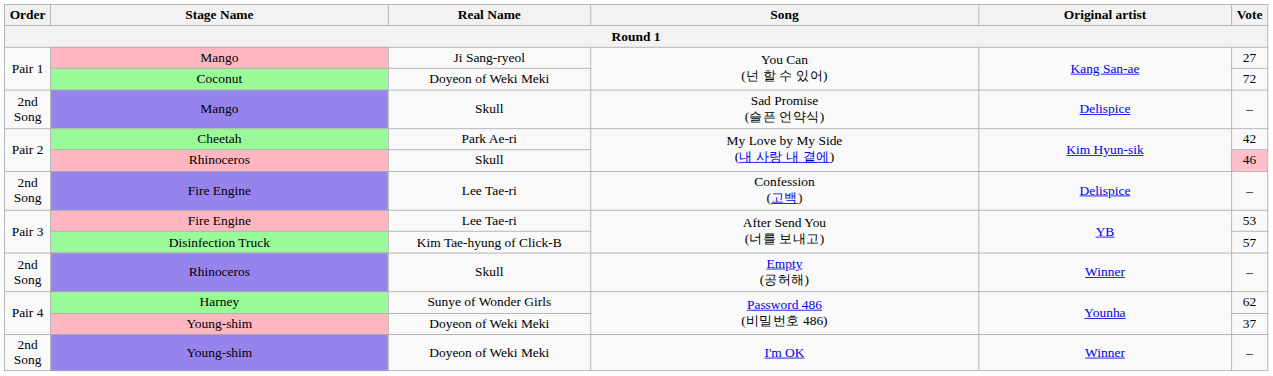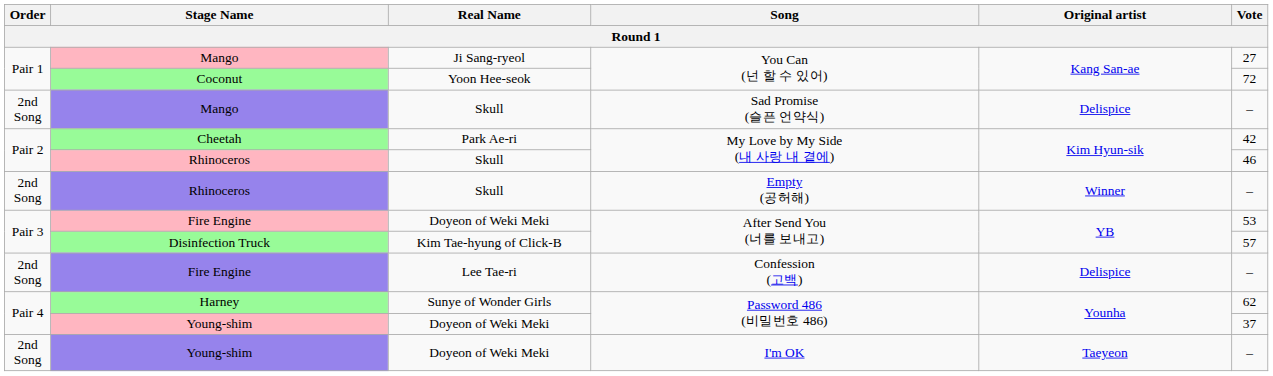 <table class="wikitable" style="text-align:center; width:95%;">
 <tr>
 <th style="width:1%;">Order</th>
 <th style="width:20%;">Stage Name</th>
 <th style="width:12%;">Real Name</th>
 <th style="width:23%;">Song</th>
 <th style="width:15%;">Original artist</th>
 <th style="width:1%;">Vote</th>
 </tr>
 <tr>
 <th colspan=6>Round 1</th>
 </tr>
 <tr>
 <td rowspan=2>Pair 1</td>
 <td bgcolor="lightpink">Mango</td>
 <td>Ji Sang-ryeol</td>
 <td rowspan=2>You Can<br>(넌 할 수 있어)</td>
 <td rowspan=2><a href='#'>Kang San-ae</a></td>
 <td>27</td>
 </tr>
 <tr>
 <td bgcolor="palegreen">Coconut</td>
-<td>Doyeon of Weki Meki</td>
+<td>Yoon Hee-seok</td>
 <td>72</td>
 </tr>
 <tr>
 <td>2nd Song</td>
 <td bgcolor="#9683EC">Mango</td>
 <td>Skull</td>
 <td>Sad Promise<br>(슬픈 언약식)</td>
 <td><a href='#'>Delispice</a></td>
 <td>–</td>
 </tr>
 <tr>
 <td rowspan=2>Pair 2</td>
 <td bgcolor="palegreen">Cheetah</td>
 <td>Park Ae-ri</td>
 <td rowspan=2>My Love by My Side<br>(<a href='#'>내 사랑 내 곁에</a>)</td>
 <td rowspan=2><a href='#'>Kim Hyun-sik</a></td>
 <td>42</td>
 </tr>
 <tr>
 <td bgcolor="lightpink">Rhinoceros</td>
 <td>Skull</td>
-<td style="background: pink;">46</td>
+<td>46</td>
 </tr>
 <tr>
 <td>2nd Song</td>
-<td bgcolor="#9683EC">Fire Engine</td>
-<td>Lee Tae-ri</td>
-<td>Confession<br>(<a href='#'>고백</a>)</td>
-<td><a href='#'>Delispice</a></td>
+<td bgcolor="#9683EC">Rhinoceros</td>
+<td>Skull</td>
+<td><a href='#'>Empty</a><br>(공허해)</td>
+<td><a href='#'>Winner</a></td>
 <td>–</td>
 </tr>
 <tr>
 <td rowspan=2>Pair 3</td>
 <td bgcolor="lightpink">Fire Engine</td>
-<td>Lee Tae-ri</td>
+<td>Doyeon of Weki Meki</td>
 <td rowspan=2>After Send You<br>(너를 보내고)</td>
 <td rowspan=2><a href='#'>YB</a></td>
 <td>53</td>
 </tr>
 <tr>
 <td bgcolor="palegreen">Disinfection Truck</td>
 <td>Kim Tae-hyung of Click-B</td>
 <td>57</td>
 </tr>
 <tr>
 <td>2nd Song</td>
-<td bgcolor="#9683EC">Rhinoceros</td>
-<td>Skull</td>
-<td><a href='#'>Empty</a><br>(공허해)</td>
-<td><a href='#'>Winner</a></td>
+<td bgcolor="#9683EC">Fire Engine</td>
+<td>Lee Tae-ri</td>
+<td>Confession<br>(<a href='#'>고백</a>)</td>
+<td><a href='#'>Delispice</a></td>
 <td>–</td>
 </tr>
 <tr>
 <td rowspan=2>Pair 4</td>
 <td bgcolor="palegreen">Harney</td>
 <td>Sunye of Wonder Girls</td>
 <td rowspan=2><a href='#'>Password 486</a><br>(비밀번호 486)</td>
 <td rowspan=2><a href='#'>Younha</a></td>
 <td>62</td>
 </tr>
 <tr>
 <td bgcolor="lightpink">Young-shim</td>
 <td>Doyeon of Weki Meki</td>
 <td>37</td>
 </tr>
 <tr>
 <td>2nd Song</td>
 <td bgcolor="#9683EC">Young-shim</td>
 <td>Doyeon of Weki Meki</td>
 <td><a href='#'>I'm OK</a></td>
-<td><a href='#'>Winner</a></td>
+<td><a href='#'>Taeyeon</a></td>
 <td>–</td>
 </tr>
 </table>
